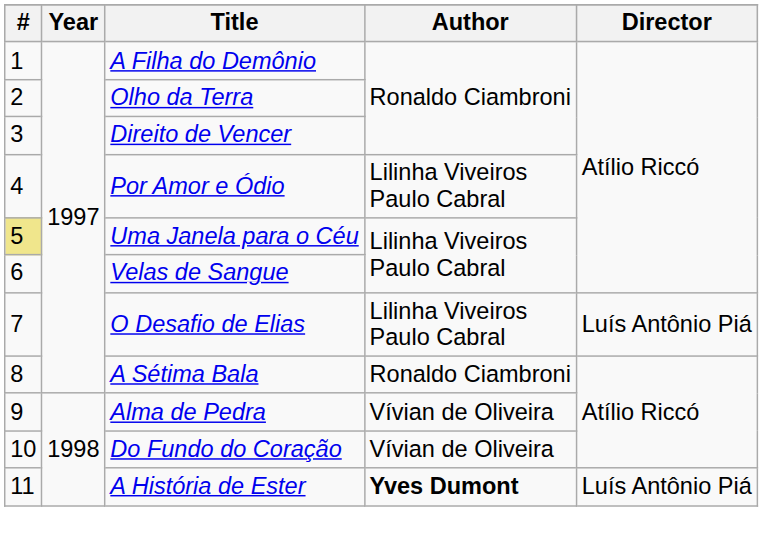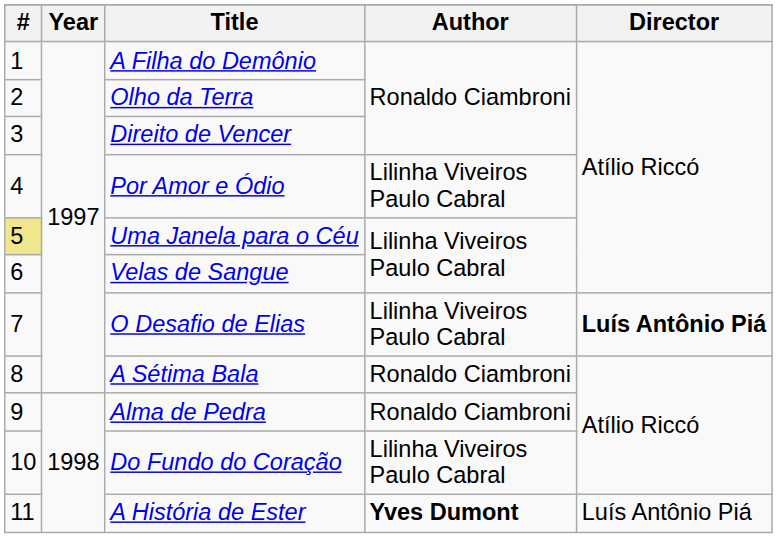 <table class="wikitable sortable">
 <tr>
 </tr>
 <tr bgcolor="#CCCCCC">
 <th>#</th>
 <th>Year</th>
 <th>Title</th>
 <th>Author</th>
 <th>Director</th>
 </tr>
 <tr>
 <td>1</td>
 <td rowspan="8">1997</td>
 <td><em><a href='#'>A Filha do Demônio</a></em></td>
 <td rowspan="3">Ronaldo Ciambroni</td>
 <td rowspan="6">Atílio Riccó</td>
 </tr>
 <tr>
 <td>2</td>
 <td><em><a href='#'>Olho da Terra</a></em></td>
 </tr>
 <tr>
 <td>3</td>
 <td><em><a href='#'>Direito de Vencer</a></em></td>
 </tr>
 <tr>
 <td>4</td>
 <td><em><a href='#'>Por Amor e Ódio</a></em></td>
 <td>Lilinha Viveiros<br>Paulo Cabral</td>
 </tr>
 <tr>
 <td style="background: khaki;">5</td>
 <td><em><a href='#'>Uma Janela para o Céu</a></em></td>
 <td rowspan="2">Lilinha Viveiros<br>Paulo Cabral</td>
 </tr>
 <tr>
 <td>6</td>
 <td><em><a href='#'>Velas de Sangue</a></em></td>
 </tr>
 <tr>
 <td>7</td>
 <td><em><a href='#'>O Desafio de Elias</a></em></td>
 <td>Lilinha Viveiros<br>Paulo Cabral</td>
-<td>Luís Antônio Piá</td>
+<td><strong>Luís Antônio Piá</strong></td>
 </tr>
 <tr>
 <td>8</td>
 <td><em><a href='#'>A Sétima Bala</a></em></td>
 <td>Ronaldo Ciambroni</td>
 <td rowspan="3">Atílio Riccó</td>
 </tr>
 <tr>
 <td>9</td>
 <td rowspan="3">1998</td>
 <td><em><a href='#'>Alma de Pedra</a></em></td>
-<td>Vívian de Oliveira</td>
+<td>Ronaldo Ciambroni</td>
 </tr>
 <tr>
 <td>10</td>
 <td><em><a href='#'>Do Fundo do Coração</a></em></td>
-<td>Vívian de Oliveira</td>
+<td>Lilinha Viveiros<br>Paulo Cabral</td>
 </tr>
 <tr>
 <td>11</td>
 <td><em><a href='#'>A História de Ester</a></em></td>
 <td><strong>Yves Dumont</strong></td>
 <td>Luís Antônio Piá</td>
 </tr>
 </table>
